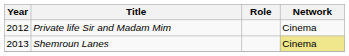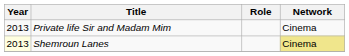 <table class="wikitable" style="width:550px">
 <tr xwxwxwx>
 <th width=10>Year</th>
 <th>Title</th>
 <th>Role</th>
 <th>Network</th>
 </tr>
 <tr>
-<td>2012</td>
+<td>2013</td>
 <td><em>Private life Sir and Madam Mim</em></td>
 <td></td>
 <td>Cinema</td>
 </tr>
 <tr>
-<td>2013</td>
+<td style="background: lightyellow;">2013</td>
 <td><em>Shemroun Lanes</em></td>
 <td></td>
 <td style="background: khaki;">Cinema</td>
 </tr>
 <tr>
 </tr>
 </table>
